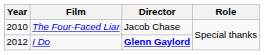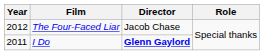 <table class="wikitable">
 <tr>
 <th>Year</th>
 <th>Film</th>
 <th>Director</th>
 <th>Role</th>
 </tr>
 <tr>
-<td>2010</td>
+<td>2012</td>
 <td><em><a href='#'>The Four-Faced Liar</a></em></td>
 <td>Jacob Chase</td>
 <td rowspan=2>Special thanks</td>
 </tr>
 <tr>
-<td>2012</td>
+<td>2011</td>
 <td><em><a href='#'>I Do</a></em></td>
 <td><strong><a href='#'>Glenn Gaylord</a></strong></td>
 </tr>
 </table>
